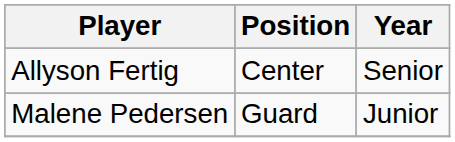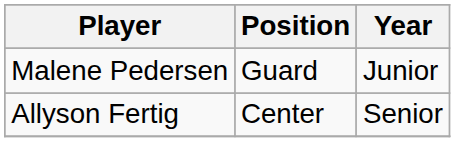 <table class="wikitable" border="1">
 <tr align=center>
 <th style= >Player</th>
 <th style= >Position</th>
 <th style= >Year</th>
 </tr>
 <tr>
+<td>Malene Pedersen</td>
+<td>Guard</td>
+<td>Junior</td>
+</tr>
+<tr>
 <td>Allyson Fertig</td>
 <td>Center</td>
 <td>Senior</td>
 </tr>
 <tr>
-<td>Malene Pedersen</td>
-<td>Guard</td>
-<td>Junior</td>
-</tr>
-<tr>
 </tr>
 </table>
